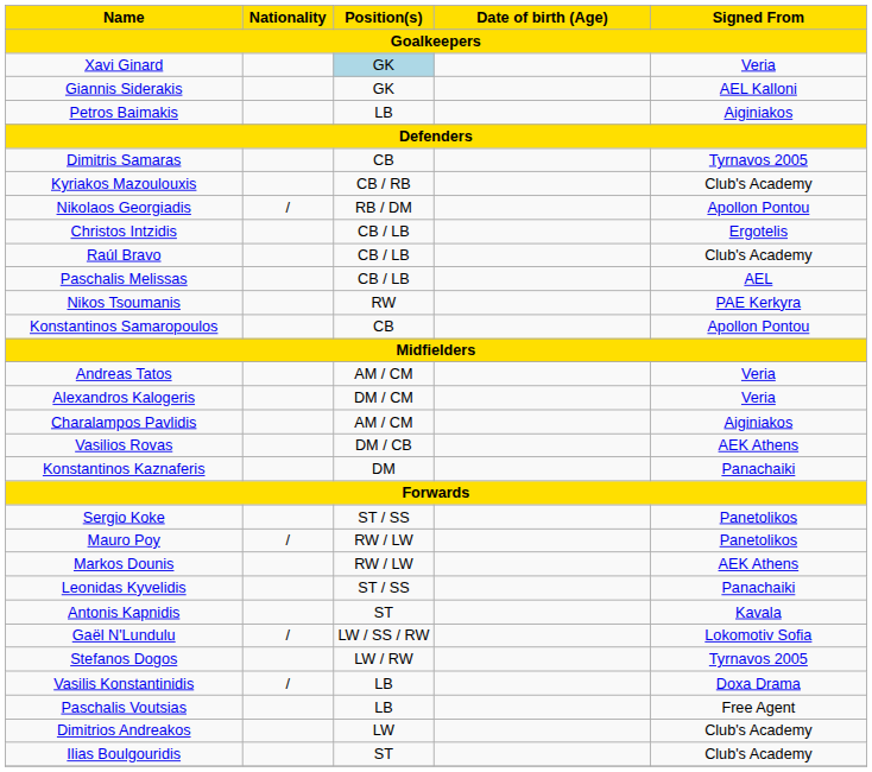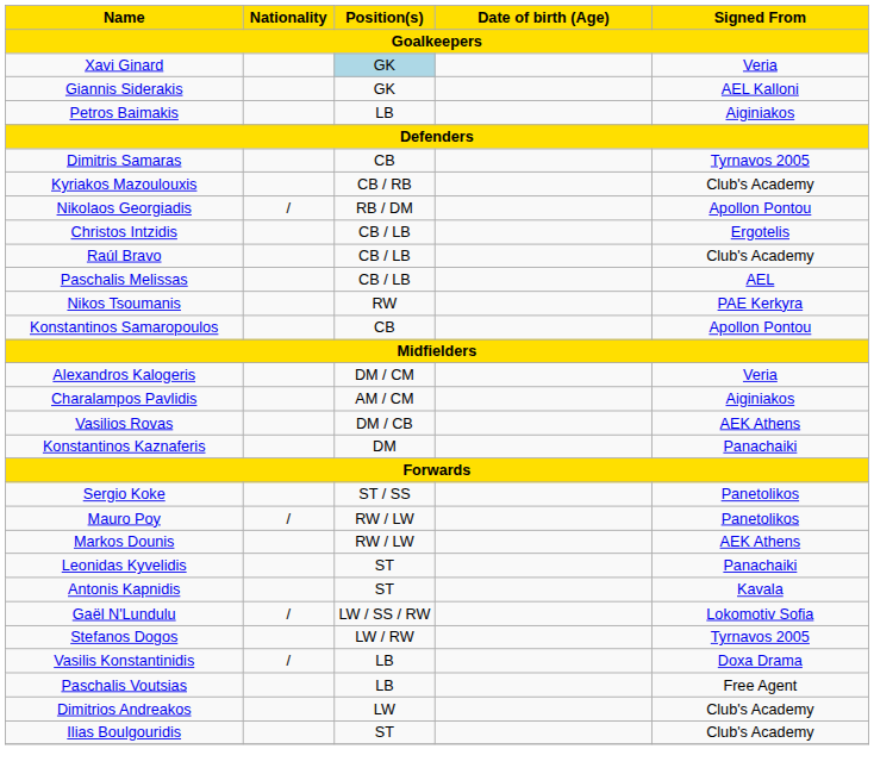 <table class="wikitable" style="text-align:center; font-size:90%;">
 <tr>
 <th style="background:#FFDF00; color:black; text-align:center;"; width=220>Name</th>
 <th style="background:#FFDF00; color:black; text-align:center;"; width=80>Nationality</th>
 <th style="background:#FFDF00; color:black; text-align:center;"; width=90>Position(s)</th>
 <th style="background:#FFDF00; color:black; text-align:center;"; width=200>Date of birth (Age)</th>
 <th style="background:#FFDF00; color:black; text-align:center;"; width=200>Signed From</th>
 </tr>
 <tr>
 <th colspan="5" style="background:#FFDF00; color:black; text-align:center"><strong>Goalkeepers</strong></th>
 </tr>
 <tr>
 <td><a href='#'>Xavi Ginard</a></td>
 <td></td>
 <td style="background: lightblue;">GK</td>
 <td></td>
 <td> <a href='#'>Veria</a></td>
 </tr>
 <tr>
 <td><a href='#'>Giannis Siderakis</a></td>
 <td></td>
 <td>GK</td>
 <td></td>
 <td> <a href='#'>AEL Kalloni</a></td>
 </tr>
 <tr>
 <td><a href='#'>Petros Baimakis</a></td>
 <td></td>
 <td>LB</td>
 <td></td>
 <td> <a href='#'>Aiginiakos</a></td>
 </tr>
 <tr>
 <th colspan="5" style="background:#FFDF00; color:black; text-align:center"><strong>Defenders</strong></th>
 </tr>
 <tr>
 <td><a href='#'>Dimitris Samaras</a></td>
 <td></td>
 <td>CB</td>
 <td></td>
 <td> <a href='#'>Tyrnavos 2005</a></td>
 </tr>
 <tr>
 <td><a href='#'>Kyriakos Mazoulouxis</a></td>
 <td></td>
 <td>CB / RB</td>
 <td></td>
 <td>Club's Academy</td>
 </tr>
 <tr>
 <td><a href='#'>Nikolaos Georgiadis</a></td>
 <td> / </td>
 <td>RB / DM</td>
 <td></td>
 <td> <a href='#'>Apollon Pontou</a></td>
 </tr>
 <tr>
 <td><a href='#'>Christos Intzidis</a></td>
 <td></td>
 <td>CB / LB</td>
 <td></td>
 <td> <a href='#'>Ergotelis</a></td>
 </tr>
 <tr>
 <td><a href='#'>Raúl Bravo</a></td>
 <td></td>
 <td>CB / LB</td>
 <td></td>
 <td>Club's Academy</td>
 </tr>
 <tr>
 <td><a href='#'>Paschalis Melissas</a></td>
 <td></td>
 <td>CB / LB</td>
 <td></td>
 <td> <a href='#'>AEL</a></td>
 </tr>
 <tr>
 <td><a href='#'>Nikos Tsoumanis</a></td>
 <td></td>
 <td>RW</td>
 <td></td>
 <td> <a href='#'>PAE Kerkyra</a></td>
 </tr>
 <tr>
 <td><a href='#'>Konstantinos Samaropoulos</a></td>
 <td></td>
 <td>CB</td>
 <td></td>
 <td> <a href='#'>Apollon Pontou</a></td>
 </tr>
 <tr>
 <th colspan="5" style="background:#FFDF00; color:black; text-align:center"><strong>Midfielders</strong></th>
 </tr>
 <tr>
-<td><a href='#'>Andreas Tatos</a></td>
-<td></td>
-<td>AM / CM</td>
-<td></td>
-<td> <a href='#'>Veria</a></td>
-</tr>
-<tr>
 <td><a href='#'>Alexandros Kalogeris</a></td>
 <td></td>
 <td>DM / CM</td>
 <td></td>
 <td> <a href='#'>Veria</a></td>
 </tr>
 <tr>
 <td><a href='#'>Charalampos Pavlidis</a></td>
 <td></td>
 <td>AM / CM</td>
 <td></td>
 <td> <a href='#'>Aiginiakos</a></td>
 </tr>
 <tr>
 <td><a href='#'>Vasilios Rovas</a></td>
 <td></td>
 <td>DM / CB</td>
 <td></td>
 <td> <a href='#'>AEK Athens</a></td>
 </tr>
 <tr>
 <td><a href='#'>Konstantinos Kaznaferis</a></td>
 <td></td>
 <td>DM</td>
 <td></td>
 <td> <a href='#'>Panachaiki</a></td>
 </tr>
 <tr>
 <th colspan="5" style="background:#FFDF00; color:black; text-align:center"><strong>Forwards</strong></th>
 </tr>
 <tr>
 <td><a href='#'>Sergio Koke</a></td>
 <td></td>
 <td>ST / SS</td>
 <td></td>
 <td> <a href='#'>Panetolikos</a></td>
 </tr>
 <tr>
 <td><a href='#'>Mauro Poy</a></td>
 <td> / </td>
 <td>RW / LW</td>
 <td></td>
 <td> <a href='#'>Panetolikos</a></td>
 </tr>
 <tr>
 <td><a href='#'>Markos Dounis</a></td>
 <td></td>
 <td>RW / LW</td>
 <td></td>
 <td> <a href='#'>AEK Athens</a></td>
 </tr>
 <tr>
 <td><a href='#'>Leonidas Kyvelidis</a></td>
 <td></td>
-<td>ST / SS</td>
+<td>ST</td>
 <td></td>
 <td> <a href='#'>Panachaiki</a></td>
 </tr>
 <tr>
 <td><a href='#'>Antonis Kapnidis</a></td>
 <td></td>
 <td>ST</td>
 <td></td>
 <td> <a href='#'>Kavala</a></td>
 </tr>
 <tr>
 <td><a href='#'>Gaël N'Lundulu</a></td>
 <td> / </td>
 <td>LW / SS / RW</td>
 <td></td>
 <td> <a href='#'>Lokomotiv Sofia</a></td>
 </tr>
 <tr>
 <td><a href='#'>Stefanos Dogos</a></td>
 <td></td>
 <td>LW / RW</td>
 <td></td>
 <td> <a href='#'>Tyrnavos 2005</a></td>
 </tr>
 <tr>
 <td><a href='#'>Vasilis Konstantinidis</a></td>
 <td> / </td>
 <td>LB</td>
 <td></td>
 <td> <a href='#'>Doxa Drama</a></td>
 </tr>
 <tr>
 <td><a href='#'>Paschalis Voutsias</a></td>
 <td></td>
 <td>LB</td>
 <td></td>
 <td>Free Agent</td>
 </tr>
 <tr>
 <td><a href='#'>Dimitrios Andreakos</a></td>
 <td></td>
 <td>LW</td>
 <td></td>
 <td>Club's Academy</td>
 </tr>
 <tr>
 <td><a href='#'>Ilias Boulgouridis</a></td>
 <td></td>
 <td>ST</td>
 <td></td>
 <td>Club's Academy</td>
 </tr>
 <tr>
 </tr>
 </table>
